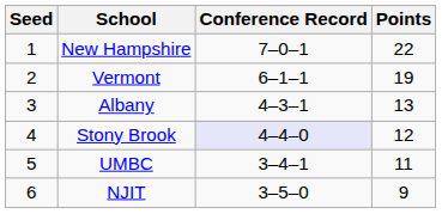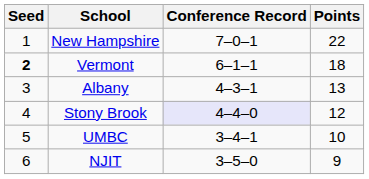 <table class="wikitable" style="text-align:center">
 <tr>
 <th>Seed</th>
 <th>School</th>
 <th>Conference Record</th>
 <th>Points</th>
 </tr>
 <tr>
 <td>1</td>
 <td><a href='#'>New Hampshire</a></td>
 <td>7–0–1</td>
 <td>22</td>
 </tr>
 <tr>
-<td>2</td>
+<td><strong>2</strong></td>
 <td><a href='#'>Vermont</a></td>
 <td>6–1–1</td>
-<td>19</td>
+<td>18</td>
 </tr>
 <tr>
 <td>3</td>
 <td><a href='#'>Albany</a></td>
 <td>4–3–1</td>
 <td>13</td>
 </tr>
 <tr>
 <td>4</td>
 <td><a href='#'>Stony Brook</a></td>
 <td style="background: lavender;">4–4–0</td>
 <td>12</td>
 </tr>
 <tr>
 <td>5</td>
 <td><a href='#'>UMBC</a></td>
 <td>3–4–1</td>
-<td>11</td>
+<td>10</td>
 </tr>
 <tr>
 <td>6</td>
 <td><a href='#'>NJIT</a></td>
 <td>3–5–0</td>
 <td>9</td>
 </tr>
 </table>
